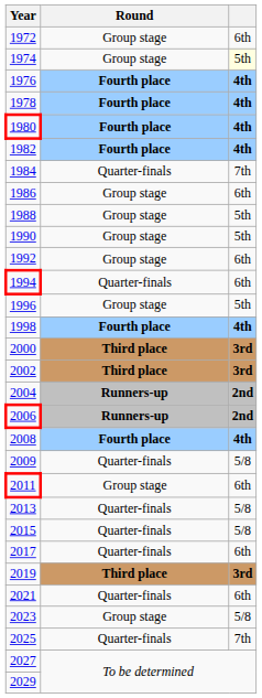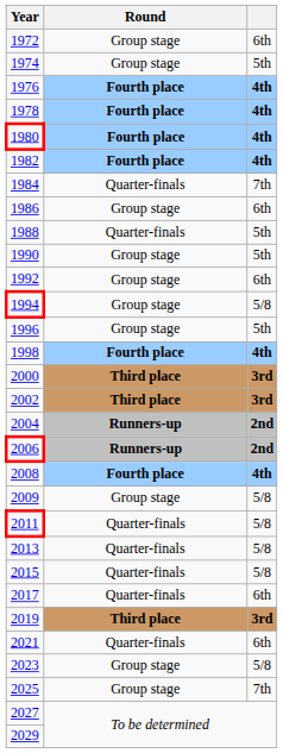 <table class="wikitable" style="text-align: center; font-size:90%">
 <tr>
 <th>Year</th>
 <th style="width:200px">Round</th>
 <th></th>
 </tr>
 <tr>
 <td><a href='#'>1972</a></td>
 <td>Group stage</td>
 <td>6th</td>
 </tr>
 <tr>
 <td><a href='#'>1974</a></td>
 <td>Group stage</td>
-<td style="background: lightyellow;">5th</td>
+<td>5th</td>
 </tr>
 <tr>
 <td><a href='#'>1976</a></td>
 <td bgcolor="9acdff"><strong>Fourth place</strong></td>
 <td bgcolor="9acdff"><strong>4th</strong></td>
 </tr>
 <tr>
 <td><a href='#'>1978</a></td>
 <td bgcolor="9acdff"><strong>Fourth place</strong></td>
 <td bgcolor="9acdff"><strong>4th</strong></td>
 </tr>
 <tr>
 <td style="border: 3px solid red"><a href='#'>1980</a></td>
 <td bgcolor="9acdff"><strong>Fourth place</strong></td>
 <td bgcolor="9acdff"><strong>4th</strong></td>
 </tr>
 <tr>
 <td><a href='#'>1982</a></td>
 <td bgcolor="9acdff"><strong>Fourth place</strong></td>
 <td bgcolor="9acdff"><strong>4th</strong></td>
 </tr>
 <tr>
 <td><a href='#'>1984</a></td>
 <td>Quarter-finals</td>
 <td>7th</td>
 </tr>
 <tr>
 <td><a href='#'>1986</a></td>
 <td>Group stage</td>
 <td>6th</td>
 </tr>
 <tr>
 <td><a href='#'>1988</a></td>
-<td>Group stage</td>
+<td>Quarter-finals</td>
 <td>5th</td>
 </tr>
 <tr>
 <td><a href='#'>1990</a></td>
 <td>Group stage</td>
 <td>5th</td>
 </tr>
 <tr>
 <td><a href='#'>1992</a></td>
 <td>Group stage</td>
 <td>6th</td>
 </tr>
 <tr>
 <td style="border: 3px solid red"><a href='#'>1994</a></td>
-<td>Quarter-finals</td>
-<td>6th</td>
+<td>Group stage</td>
+<td>5/8</td>
 </tr>
 <tr>
 <td><a href='#'>1996</a></td>
 <td>Group stage</td>
 <td>5th</td>
 </tr>
 <tr>
 <td><a href='#'>1998</a></td>
 <td bgcolor="9acdff"><strong>Fourth place</strong></td>
 <td bgcolor="9acdff"><strong>4th</strong></td>
 </tr>
 <tr>
 <td><a href='#'>2000</a></td>
 <td bgcolor="cc9966"><strong>Third place</strong></td>
 <td bgcolor="cc9966"><strong>3rd</strong></td>
 </tr>
 <tr>
 <td><a href='#'>2002</a></td>
 <td bgcolor="cc9966"><strong>Third place</strong></td>
 <td bgcolor="cc9966"><strong>3rd</strong></td>
 </tr>
 <tr>
 <td><a href='#'>2004</a></td>
 <td bgcolor=Silver><strong>Runners-up</strong></td>
 <td bgcolor=Silver><strong>2nd</strong></td>
 </tr>
 <tr>
 <td style="border: 3px solid red"><a href='#'>2006</a></td>
 <td bgcolor=Silver><strong>Runners-up</strong></td>
 <td bgcolor=Silver><strong>2nd</strong></td>
 </tr>
 <tr>
 <td><a href='#'>2008</a></td>
 <td bgcolor="9acdff"><strong>Fourth place</strong></td>
 <td bgcolor="9acdff"><strong>4th</strong></td>
 </tr>
 <tr>
 <td><a href='#'>2009</a></td>
-<td>Quarter-finals</td>
+<td>Group stage</td>
 <td>5/8</td>
 </tr>
 <tr>
 <td style="border: 3px solid red"><a href='#'>2011</a></td>
-<td>Group stage</td>
-<td>6th</td>
+<td>Quarter-finals</td>
+<td>5/8</td>
 </tr>
 <tr>
 <td><a href='#'>2013</a></td>
 <td>Quarter-finals</td>
 <td>5/8</td>
 </tr>
 <tr>
 <td><a href='#'>2015</a></td>
 <td>Quarter-finals</td>
 <td>5/8</td>
 </tr>
 <tr>
 <td><a href='#'>2017</a></td>
 <td>Quarter-finals</td>
 <td>6th</td>
 </tr>
 <tr>
 <td><a href='#'>2019</a></td>
 <td bgcolor="cc9966"><strong>Third place</strong></td>
 <td bgcolor="cc9966"><strong>3rd</strong></td>
 </tr>
 <tr>
 <td><a href='#'>2021</a></td>
 <td>Quarter-finals</td>
 <td>6th</td>
 </tr>
 <tr>
 <td><a href='#'>2023</a></td>
 <td>Group stage</td>
 <td>5/8</td>
 </tr>
 <tr>
 <td><a href='#'>2025</a></td>
-<td>Quarter-finals</td>
+<td>Group stage</td>
 <td>7th</td>
 </tr>
 <tr>
 <td><a href='#'>2027</a></td>
 <td colspan="2" rowspan="2"><em>To be determined</em></td>
 </tr>
 <tr>
 <td><a href='#'>2029</a></td>
 </tr>
 </table>
